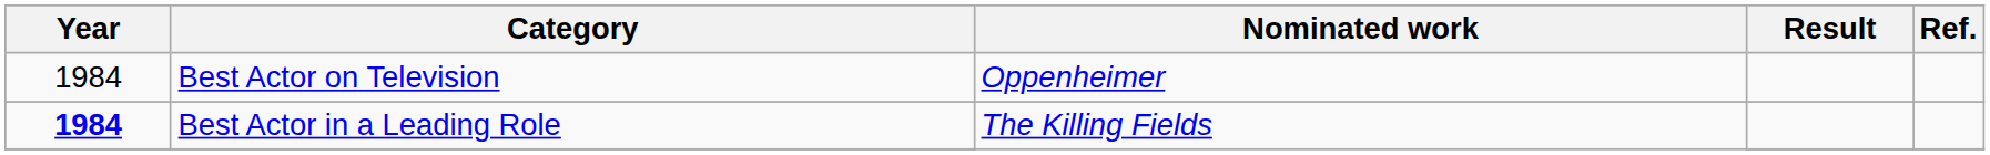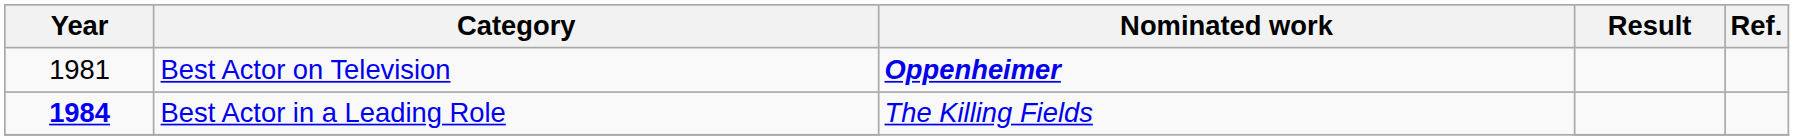 <table class=wikitable>
 <tr>
 <th scope="col" style="width:5em;">Year</th>
 <th scope="col" style="width:26em;">Category</th>
 <th scope="col" style="width:25em;">Nominated work</th>
 <th scope="col" style="width:5em;">Result</th>
 <th>Ref.</th>
 </tr>
 <tr>
-<td style="text-align:center;">1984</td>
+<td style="text-align:center;">1981</td>
 <td><a href='#'>Best Actor on Television</a></td>
-<td><em><a href='#'>Oppenheimer</a></em></td>
+<td><strong><em><a href='#'>Oppenheimer</a></em></strong></td>
 <td></td>
 <td></td>
 </tr>
 <tr>
 <td style="text-align:center;"><strong><a href='#'>1984</a></strong></td>
 <td><a href='#'>Best Actor in a Leading Role</a></td>
 <td rowspan=2><em><a href='#'>The Killing Fields</a></em></td>
 <td></td>
 <td></td>
 </tr>
 <tr>
 </tr>
 </table>
